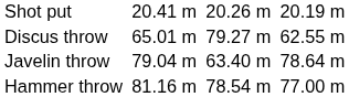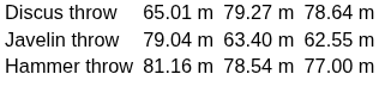 <table>
 <tr>
-</tr>
-<tr>
-<td>Shot put</td>
-<td></td>
-<td>20.41 m</td>
-<td></td>
-<td>20.26 m</td>
-<td></td>
-<td>20.19 m</td>
 </tr>
 <tr>
 <td>Discus throw</td>
 <td></td>
 <td>65.01 m</td>
 <td></td>
 <td>79.27 m</td>
 <td></td>
-<td>62.55 m</td>
+<td>78.64 m</td>
 </tr>
 <tr>
 <td>Javelin throw</td>
 <td></td>
 <td>79.04 m</td>
 <td></td>
 <td>63.40 m</td>
 <td></td>
-<td>78.64 m</td>
+<td>62.55 m</td>
 </tr>
 <tr>
 <td>Hammer throw</td>
 <td></td>
 <td>81.16 m</td>
 <td></td>
 <td>78.54 m</td>
 <td></td>
 <td>77.00 m</td>
 </tr>
 <tr>
 <th colspan=7></th>
 </tr>
 </table>
